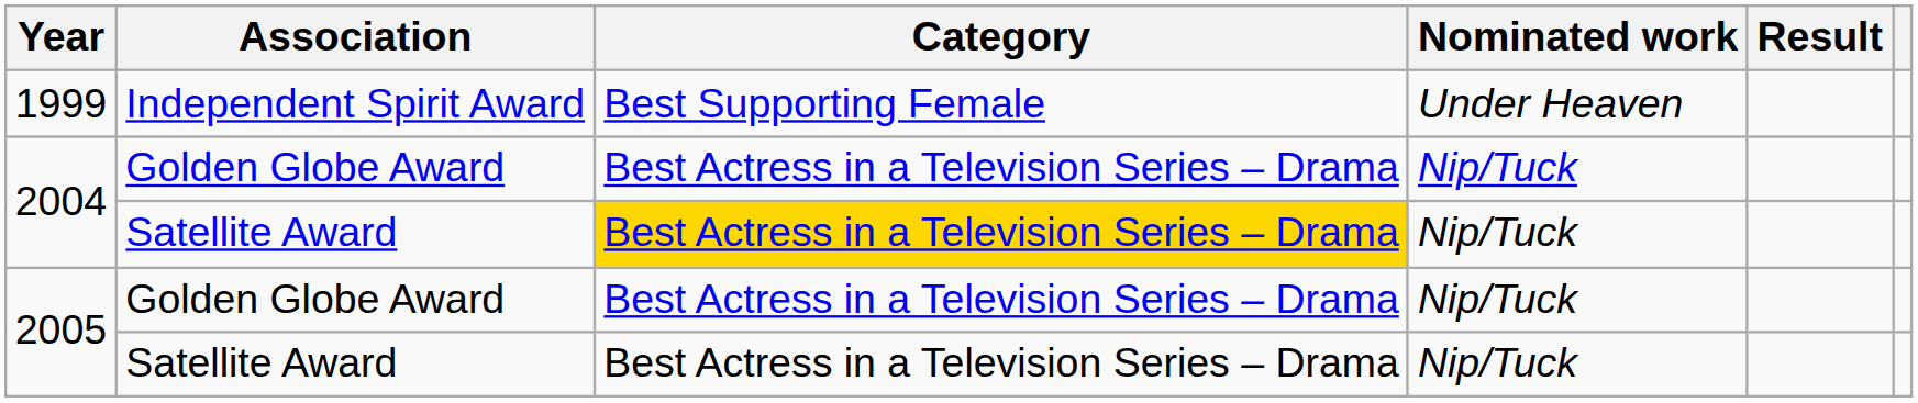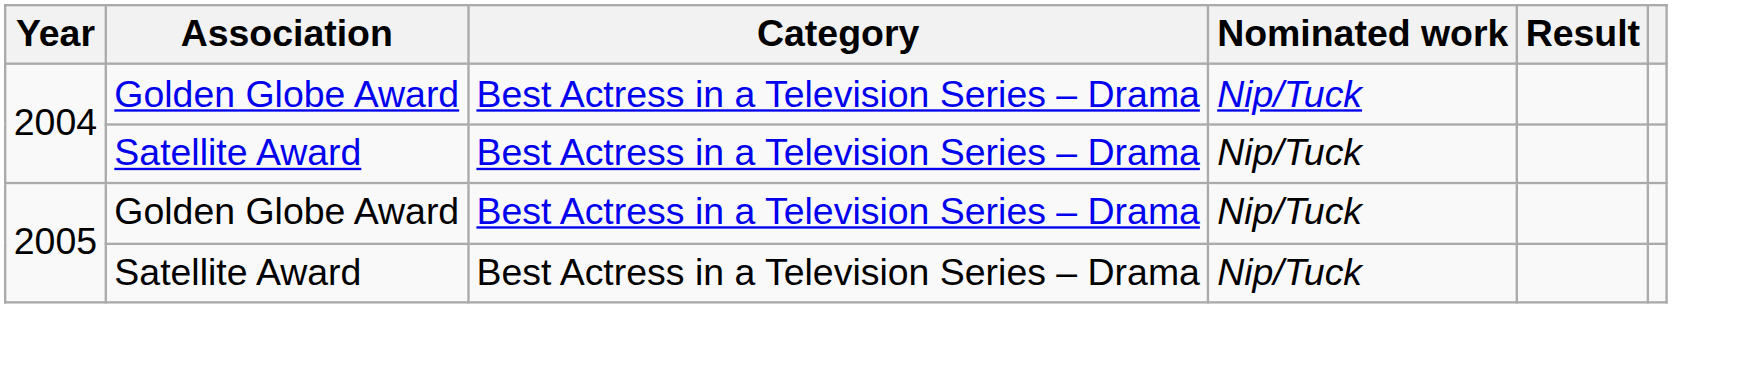 <table class="wikitable sortable">
 <tr>
 <th>Year</th>
 <th>Association</th>
 <th>Category</th>
 <th>Nominated work</th>
 <th>Result</th>
 <th class="unsortable"></th>
-</tr>
-<tr>
-<td>1999</td>
-<td><a href='#'>Independent Spirit Award</a></td>
-<td><a href='#'>Best Supporting Female</a></td>
-<td><em>Under Heaven</em></td>
-<td></td>
-<td></td>
 </tr>
 <tr>
 <td rowspan="2">2004</td>
 <td><a href='#'>Golden Globe Award</a></td>
 <td><a href='#'>Best Actress in a Television Series – Drama</a></td>
 <td><em><a href='#'>Nip/Tuck</a></em></td>
 <td></td>
 <td></td>
 </tr>
 <tr>
 <td><a href='#'>Satellite Award</a></td>
-<td style="background: gold;"><a href='#'>Best Actress in a Television Series – Drama</a></td>
+<td><a href='#'>Best Actress in a Television Series – Drama</a></td>
 <td><em>Nip/Tuck</em></td>
 <td></td>
 <td></td>
 </tr>
 <tr>
 <td rowspan="2">2005</td>
 <td>Golden Globe Award</td>
 <td><a href='#'>Best Actress in a Television Series – Drama</a></td>
 <td><em>Nip/Tuck</em></td>
 <td></td>
 <td></td>
 </tr>
 <tr>
 <td>Satellite Award</td>
 <td>Best Actress in a Television Series – Drama</td>
 <td><em>Nip/Tuck</em></td>
 <td></td>
 <td></td>
 </tr>
 </table>
